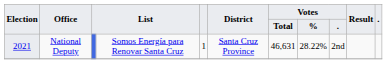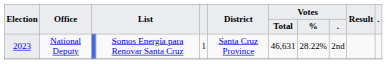 <table class="wikitable" style="font-size:90%; text-align:center;">
 <tr>
 <th style="background-color:#EAECF0;" rowspan=2>Election</th>
 <th style="background-color:#EAECF0;" rowspan=2>Office</th>
 <th style="background-color:#EAECF0;" colspan=2 rowspan=2>List</th>
 <th style="background-color:#EAECF0;" rowspan=2></th>
 <th style="background-color:#EAECF0;" rowspan=2>District</th>
 <th style="background-color:#EAECF0;" colspan=3>Votes</th>
 <th style="background-color:#EAECF0;" rowspan=2>Result</th>
 <th style="background-color:#EAECF0;" rowspan=2>.</th>
 </tr>
 <tr>
 <th style="background-color:#EAECF0;">Total</th>
 <th style="background-color:#EAECF0;">%</th>
 <th style="background-color:#EAECF0;">.</th>
 </tr>
 <tr>
-<td style="background-color:#EAECF0;"><a href='#'>2021</a></td>
+<td style="background-color:#EAECF0;"><a href='#'>2023</a></td>
 <td><a href='#'>National Deputy</a></td>
 <td style="background-color:#4169E1;"></td>
 <td><a href='#'>Somos Energía para Renovar Santa Cruz</a></td>
 <td>1</td>
 <td><a href='#'>Santa Cruz Province</a></td>
 <td>46,631</td>
 <td>28.22%</td>
 <td>2nd</td>
 <td></td>
 <td></td>
 </tr>
 <tr>
 </tr>
 </table>
